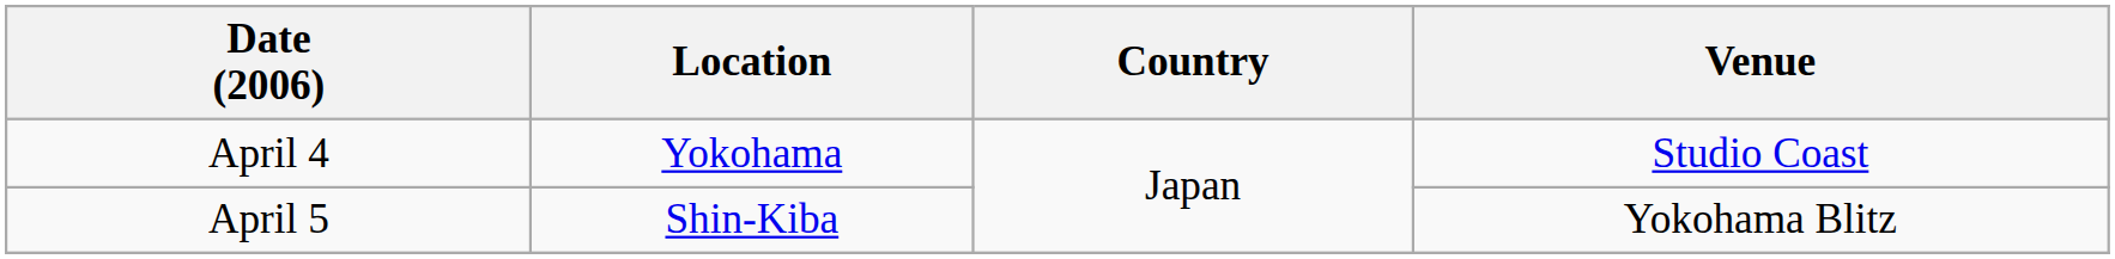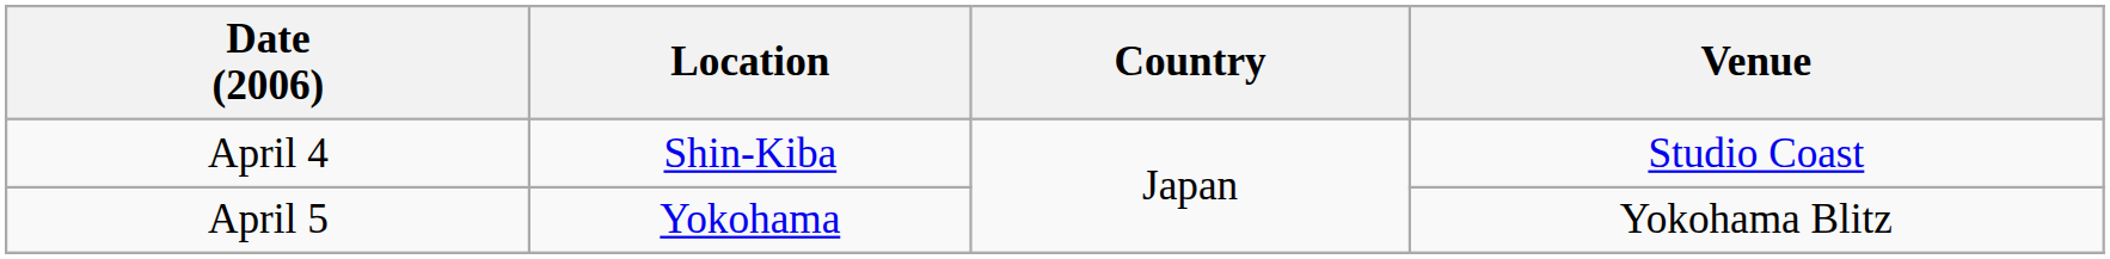 <table class="wikitable plainrowheaders" style="text-align:center;">
 <tr>
 <th scope="col" style="width:12em;">Date<br>(2006)</th>
 <th scope="col" style="width:10em;">Location</th>
 <th scope="col" style="width:10em;">Country</th>
 <th scope="col" style="width:16em;">Venue</th>
 </tr>
 <tr>
 <td>April 4</td>
-<td><a href='#'>Yokohama</a></td>
+<td><a href='#'>Shin-Kiba</a></td>
 <td rowspan="2">Japan</td>
 <td><a href='#'>Studio Coast</a></td>
 </tr>
 <tr>
 <td>April 5</td>
-<td><a href='#'>Shin-Kiba</a></td>
+<td><a href='#'>Yokohama</a></td>
 <td>Yokohama Blitz</td>
 </tr>
 <tr>
 </tr>
 </table>
